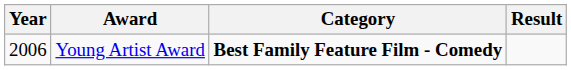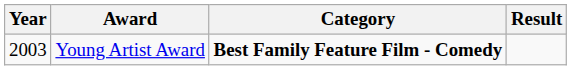 <table class="wikitable">
 <tr>
 <th>Year</th>
 <th>Award</th>
 <th>Category</th>
 <th>Result</th>
 </tr>
 <tr>
-<td>2006</td>
+<td>2003</td>
 <td><a href='#'>Young Artist Award</a></td>
 <td><strong>Best Family Feature Film - Comedy</strong></td>
 <td></td>
 </tr>
 </table>
